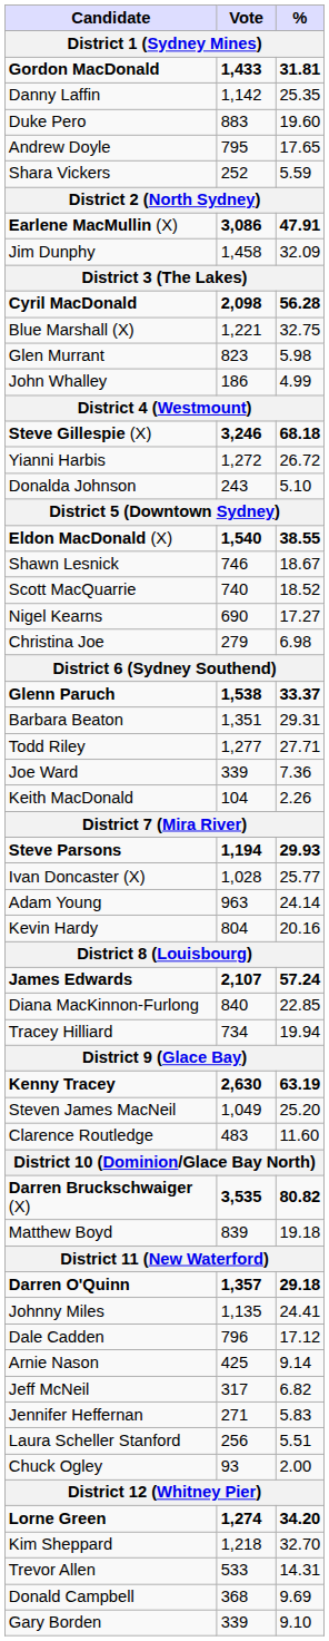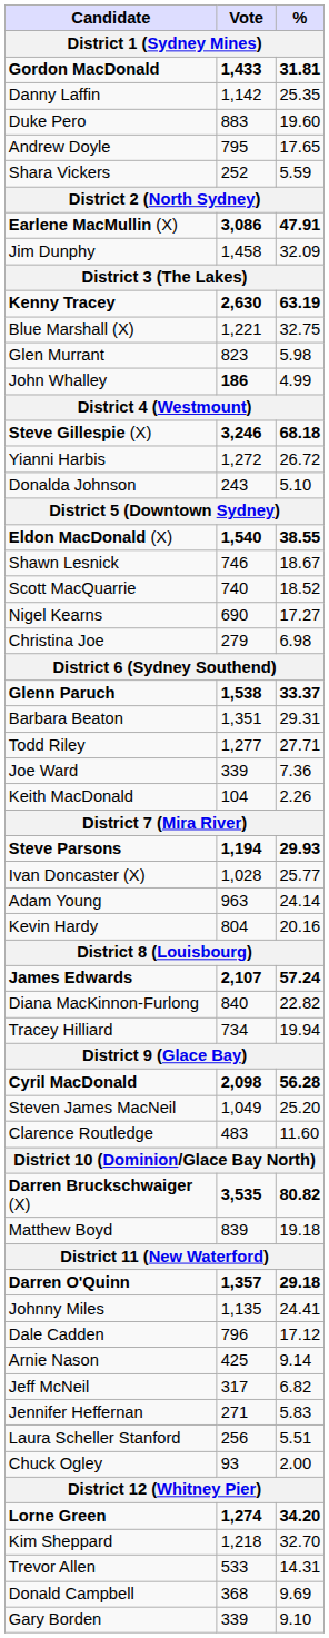 <table class="wikitable">
 <tr>
 <th style="background:#ddf; width:200px;">Candidate</th>
 <th style="background:#ddf; width:50px;">Vote</th>
 <th style="background:#ddf; width:30px;">%</th>
 </tr>
 <tr>
 <th colspan="3"><strong>District 1</strong> (<a href='#'>Sydney Mines</a>)</th>
 </tr>
 <tr>
 <td><strong>Gordon MacDonald</strong></td>
 <td><strong>1,433</strong></td>
 <td><strong>31.81</strong></td>
 </tr>
 <tr>
 <td>Danny Laffin</td>
 <td>1,142</td>
 <td>25.35</td>
 </tr>
 <tr>
 <td>Duke Pero</td>
 <td>883</td>
 <td>19.60</td>
 </tr>
 <tr>
 <td>Andrew Doyle</td>
 <td>795</td>
 <td>17.65</td>
 </tr>
 <tr>
 <td>Shara Vickers</td>
 <td>252</td>
 <td>5.59</td>
 </tr>
 <tr>
 <th colspan="3"><strong>District 2</strong> (<a href='#'>North Sydney</a>)</th>
 </tr>
 <tr>
 <td><strong>Earlene MacMullin</strong> (X)</td>
 <td><strong>3,086</strong></td>
 <td><strong>47.91</strong></td>
 </tr>
 <tr>
 <td>Jim Dunphy</td>
 <td>1,458</td>
 <td>32.09</td>
 </tr>
 <tr>
 <th colspan="3"><strong>District 3</strong> (The Lakes)</th>
 </tr>
 <tr>
-<td><strong>Cyril MacDonald</strong></td>
-<td><strong>2,098</strong></td>
-<td><strong>56.28</strong></td>
+<td><strong>Kenny Tracey</strong></td>
+<td><strong>2,630</strong></td>
+<td><strong>63.19</strong></td>
 </tr>
 <tr>
 <td>Blue Marshall (X)</td>
 <td>1,221</td>
 <td>32.75</td>
 </tr>
 <tr>
 <td>Glen Murrant</td>
 <td>823</td>
 <td>5.98</td>
 </tr>
 <tr>
 <td>John Whalley</td>
-<td>186</td>
+<td><strong>186</strong></td>
 <td>4.99</td>
 </tr>
 <tr>
 <th colspan="3"><strong>District 4</strong> (<a href='#'>Westmount</a>)</th>
 </tr>
 <tr>
 <td><strong>Steve Gillespie</strong> (X)</td>
 <td><strong>3,246</strong></td>
 <td><strong>68.18</strong></td>
 </tr>
 <tr>
 <td>Yianni Harbis</td>
 <td>1,272</td>
 <td>26.72</td>
 </tr>
 <tr>
 <td>Donalda Johnson</td>
 <td>243</td>
 <td>5.10</td>
 </tr>
 <tr>
 <th colspan="3"><strong>District 5</strong> (Downtown <a href='#'>Sydney</a>)</th>
 </tr>
 <tr>
 <td><strong>Eldon MacDonald</strong> (X)</td>
 <td><strong>1,540</strong></td>
 <td><strong>38.55</strong></td>
 </tr>
 <tr>
 <td>Shawn Lesnick</td>
 <td>746</td>
 <td>18.67</td>
 </tr>
 <tr>
 <td>Scott MacQuarrie</td>
 <td>740</td>
 <td>18.52</td>
 </tr>
 <tr>
 <td>Nigel Kearns</td>
 <td>690</td>
 <td>17.27</td>
 </tr>
 <tr>
 <td>Christina Joe</td>
 <td>279</td>
 <td>6.98</td>
 </tr>
 <tr>
 <th colspan="3"><strong>District 6</strong> (Sydney Southend)</th>
 </tr>
 <tr>
 <td><strong>Glenn Paruch</strong></td>
 <td><strong>1,538</strong></td>
 <td><strong>33.37</strong></td>
 </tr>
 <tr>
 <td>Barbara Beaton</td>
 <td>1,351</td>
 <td>29.31</td>
 </tr>
 <tr>
 <td>Todd Riley</td>
 <td>1,277</td>
 <td>27.71</td>
 </tr>
 <tr>
 <td>Joe Ward</td>
 <td>339</td>
 <td>7.36</td>
 </tr>
 <tr>
 <td>Keith MacDonald</td>
 <td>104</td>
 <td>2.26</td>
 </tr>
 <tr>
 <th colspan="3"><strong>District 7</strong> (<a href='#'>Mira River</a>)</th>
 </tr>
 <tr>
 <td><strong>Steve Parsons</strong></td>
 <td><strong>1,194</strong></td>
 <td><strong>29.93</strong></td>
 </tr>
 <tr>
 <td>Ivan Doncaster (X)</td>
 <td>1,028</td>
 <td>25.77</td>
 </tr>
 <tr>
 <td>Adam Young</td>
 <td>963</td>
 <td>24.14</td>
 </tr>
 <tr>
 <td>Kevin Hardy</td>
 <td>804</td>
 <td>20.16</td>
 </tr>
 <tr>
 <th colspan="3"><strong>District 8</strong> (<a href='#'>Louisbourg</a>)</th>
 </tr>
 <tr>
 <td><strong>James Edwards</strong></td>
 <td><strong>2,107</strong></td>
 <td><strong>57.24</strong></td>
 </tr>
 <tr>
 <td>Diana MacKinnon-Furlong</td>
 <td>840</td>
-<td>22.85</td>
+<td>22.82</td>
 </tr>
 <tr>
 <td>Tracey Hilliard</td>
 <td>734</td>
 <td>19.94</td>
 </tr>
 <tr>
 <th colspan="3"><strong>District 9</strong> (<a href='#'>Glace Bay</a>)</th>
 </tr>
 <tr>
-<td><strong>Kenny Tracey</strong></td>
-<td><strong>2,630</strong></td>
-<td><strong>63.19</strong></td>
+<td><strong>Cyril MacDonald</strong></td>
+<td><strong>2,098</strong></td>
+<td><strong>56.28</strong></td>
 </tr>
 <tr>
 <td>Steven James MacNeil</td>
 <td>1,049</td>
 <td>25.20</td>
 </tr>
 <tr>
 <td>Clarence Routledge</td>
 <td>483</td>
 <td>11.60</td>
 </tr>
 <tr>
 <th colspan="3"><strong>District 10</strong> (<a href='#'>Dominion</a>/Glace Bay North)</th>
 </tr>
 <tr>
 <td><strong>Darren Bruckschwaiger</strong> (X)</td>
 <td><strong>3,535</strong></td>
 <td><strong>80.82</strong></td>
 </tr>
 <tr>
 <td>Matthew Boyd</td>
 <td>839</td>
 <td>19.18</td>
 </tr>
 <tr>
 <th colspan="3"><strong>District 11</strong> (<a href='#'>New Waterford</a>)</th>
 </tr>
 <tr>
 <td><strong>Darren O'Quinn</strong></td>
 <td><strong>1,357</strong></td>
 <td><strong>29.18</strong></td>
 </tr>
 <tr>
 <td>Johnny Miles</td>
 <td>1,135</td>
 <td>24.41</td>
 </tr>
 <tr>
 <td>Dale Cadden</td>
 <td>796</td>
 <td>17.12</td>
 </tr>
 <tr>
 <td>Arnie Nason</td>
 <td>425</td>
 <td>9.14</td>
 </tr>
 <tr>
 <td>Jeff McNeil</td>
 <td>317</td>
 <td>6.82</td>
 </tr>
 <tr>
 <td>Jennifer Heffernan</td>
 <td>271</td>
 <td>5.83</td>
 </tr>
 <tr>
 <td>Laura Scheller Stanford</td>
 <td>256</td>
 <td>5.51</td>
 </tr>
 <tr>
 <td>Chuck Ogley</td>
 <td>93</td>
 <td>2.00</td>
 </tr>
 <tr>
 <th colspan="3"><strong>District 12</strong> (<a href='#'>Whitney Pier</a>)</th>
 </tr>
 <tr>
 <td><strong>Lorne Green</strong></td>
 <td><strong>1,274</strong></td>
 <td><strong>34.20</strong></td>
 </tr>
 <tr>
 <td>Kim Sheppard</td>
 <td>1,218</td>
 <td>32.70</td>
 </tr>
 <tr>
 <td>Trevor Allen</td>
 <td>533</td>
 <td>14.31</td>
 </tr>
 <tr>
 <td>Donald Campbell</td>
 <td>368</td>
 <td>9.69</td>
 </tr>
 <tr>
 <td>Gary Borden</td>
 <td>339</td>
 <td>9.10</td>
 </tr>
 </table>
